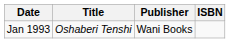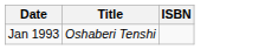 <table class="wikitable">
 <tr>
 <th>Date</th>
 <th>Title</th>
-<th>Publisher</th>
 <th>ISBN</th>
 </tr>
 <tr>
 <td>Jan 1993</td>
 <td><em>Oshaberi Tenshi</em></td>
-<td>Wani Books</td>
 <td></td>
 </tr>
 </table>
